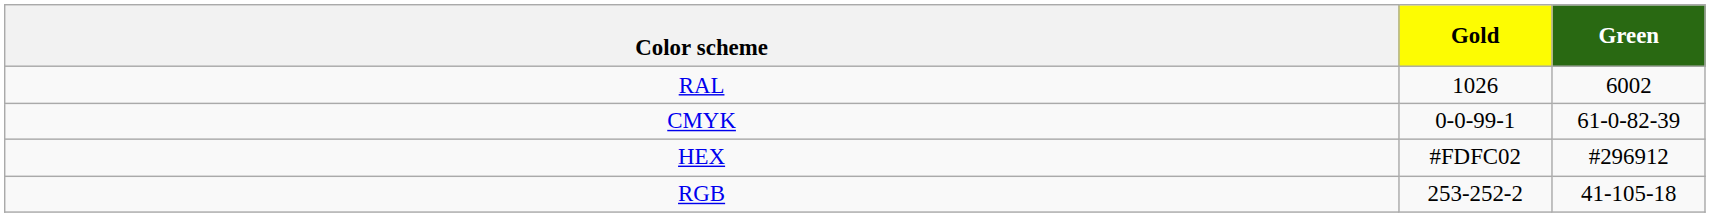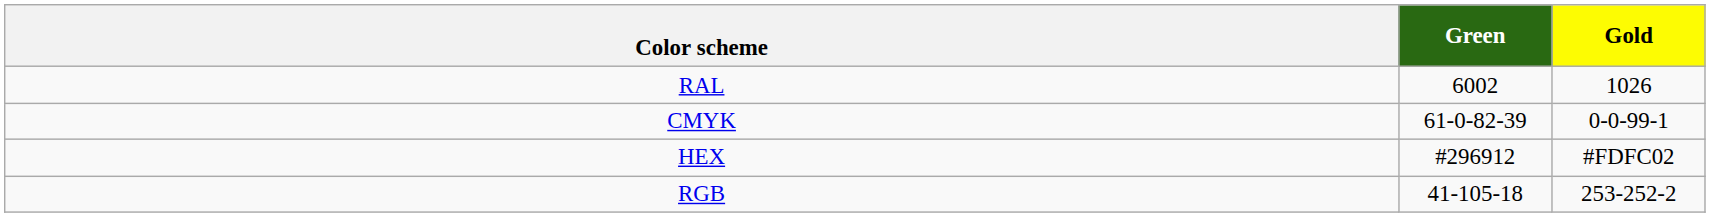 <table class=wikitable width=60% style="text-align:center;">
 <tr>
 <th><br>Color scheme</th>
+<th style="background:#296912; width:100px; color:white;">Green</th>
 <th style="background:#FDFC02; width:100px; color:black;">Gold</th>
-<th style="background:#296912; width:100px; color:white;">Green</th>
 </tr>
 <tr>
 <td><a href='#'>RAL</a></td>
+<td>6002</td>
 <td>1026</td>
-<td>6002</td>
 </tr>
 <tr>
 <td><a href='#'>CMYK</a></td>
+<td>61-0-82-39</td>
 <td>0-0-99-1</td>
-<td>61-0-82-39</td>
 </tr>
 <tr>
 <td><a href='#'>HEX</a></td>
+<td>#296912</td>
 <td>#FDFC02</td>
-<td>#296912</td>
 </tr>
 <tr>
 <td><a href='#'>RGB</a></td>
+<td>41-105-18</td>
 <td>253-252-2</td>
-<td>41-105-18</td>
 </tr>
 </table>
